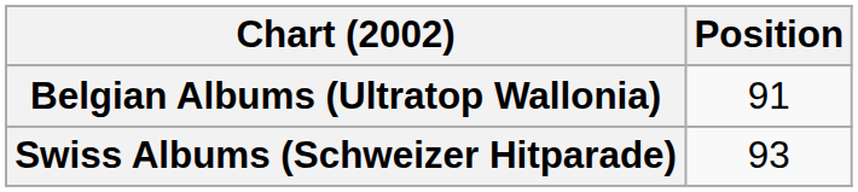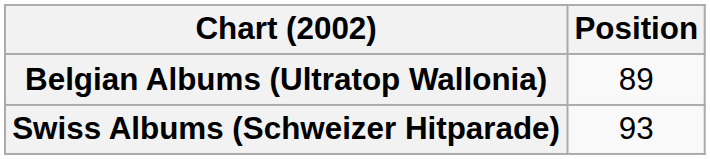 <table class="wikitable sortable plainrowheaders" style="text-align:center">
 <tr>
 <th scope="col">Chart (2002)</th>
 <th scope="col">Position</th>
 </tr>
 <tr>
 <th scope="row">Belgian Albums (Ultratop Wallonia)</th>
-<td>91</td>
+<td>89</td>
 </tr>
 <tr>
 <th scope="row">Swiss Albums (Schweizer Hitparade)</th>
 <td>93</td>
 </tr>
 </table>
